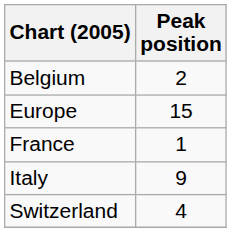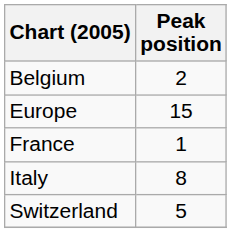 <table class="wikitable">
 <tr>
 <th>Chart (2005)</th>
 <th>Peak<br>position</th>
 </tr>
 <tr>
 <td>Belgium</td>
 <td align="center">2</td>
 </tr>
 <tr>
 <td>Europe</td>
 <td align="center">15</td>
 </tr>
 <tr>
 <td>France</td>
 <td align="center">1</td>
 </tr>
 <tr>
 <td>Italy</td>
-<td align="center">9</td>
+<td align="center">8</td>
 </tr>
 <tr>
 <td>Switzerland</td>
-<td align="center">4</td>
+<td align="center">5</td>
 </tr>
 <tr>
 </tr>
 </table>
